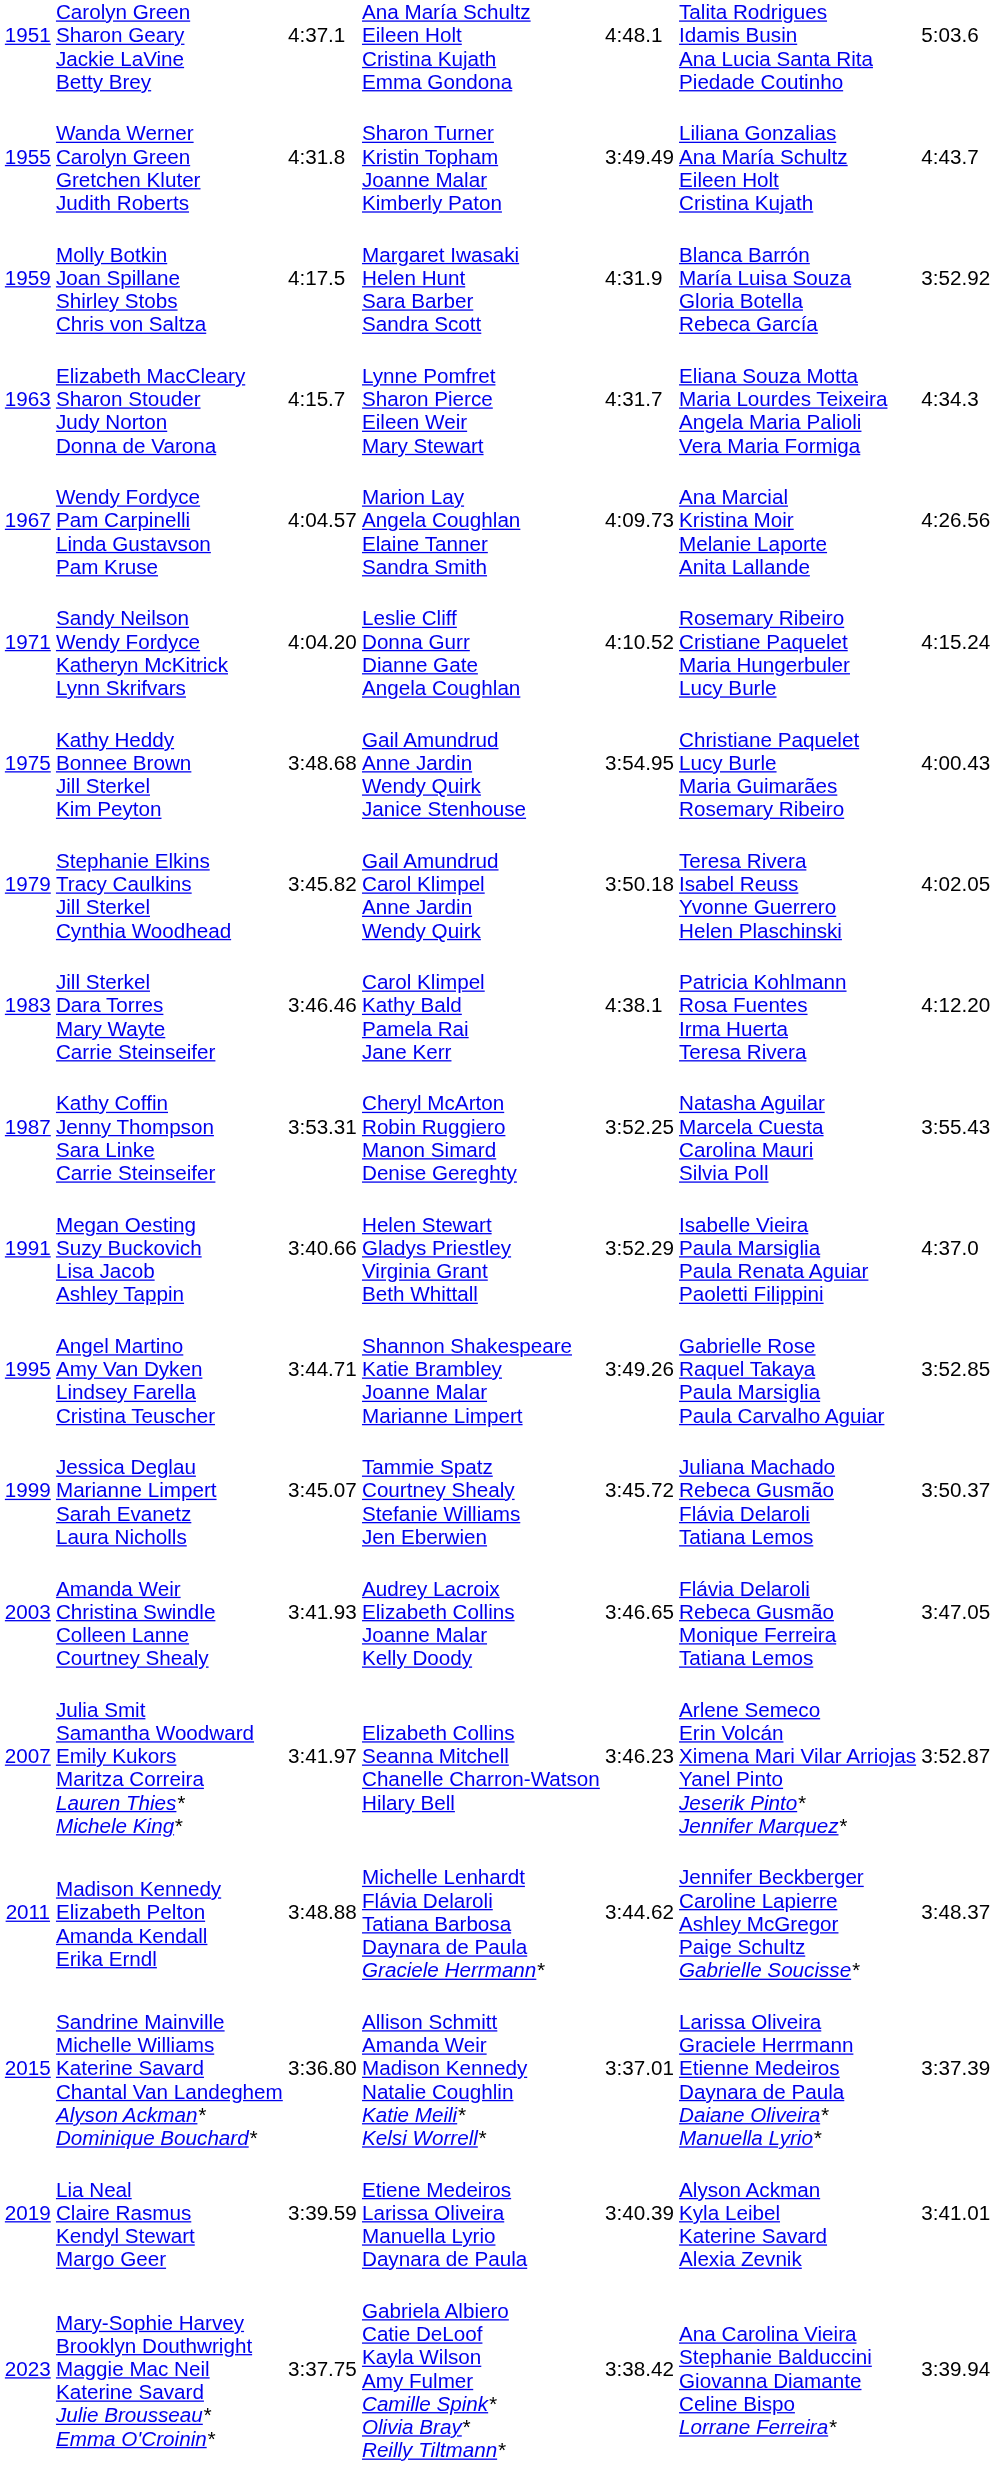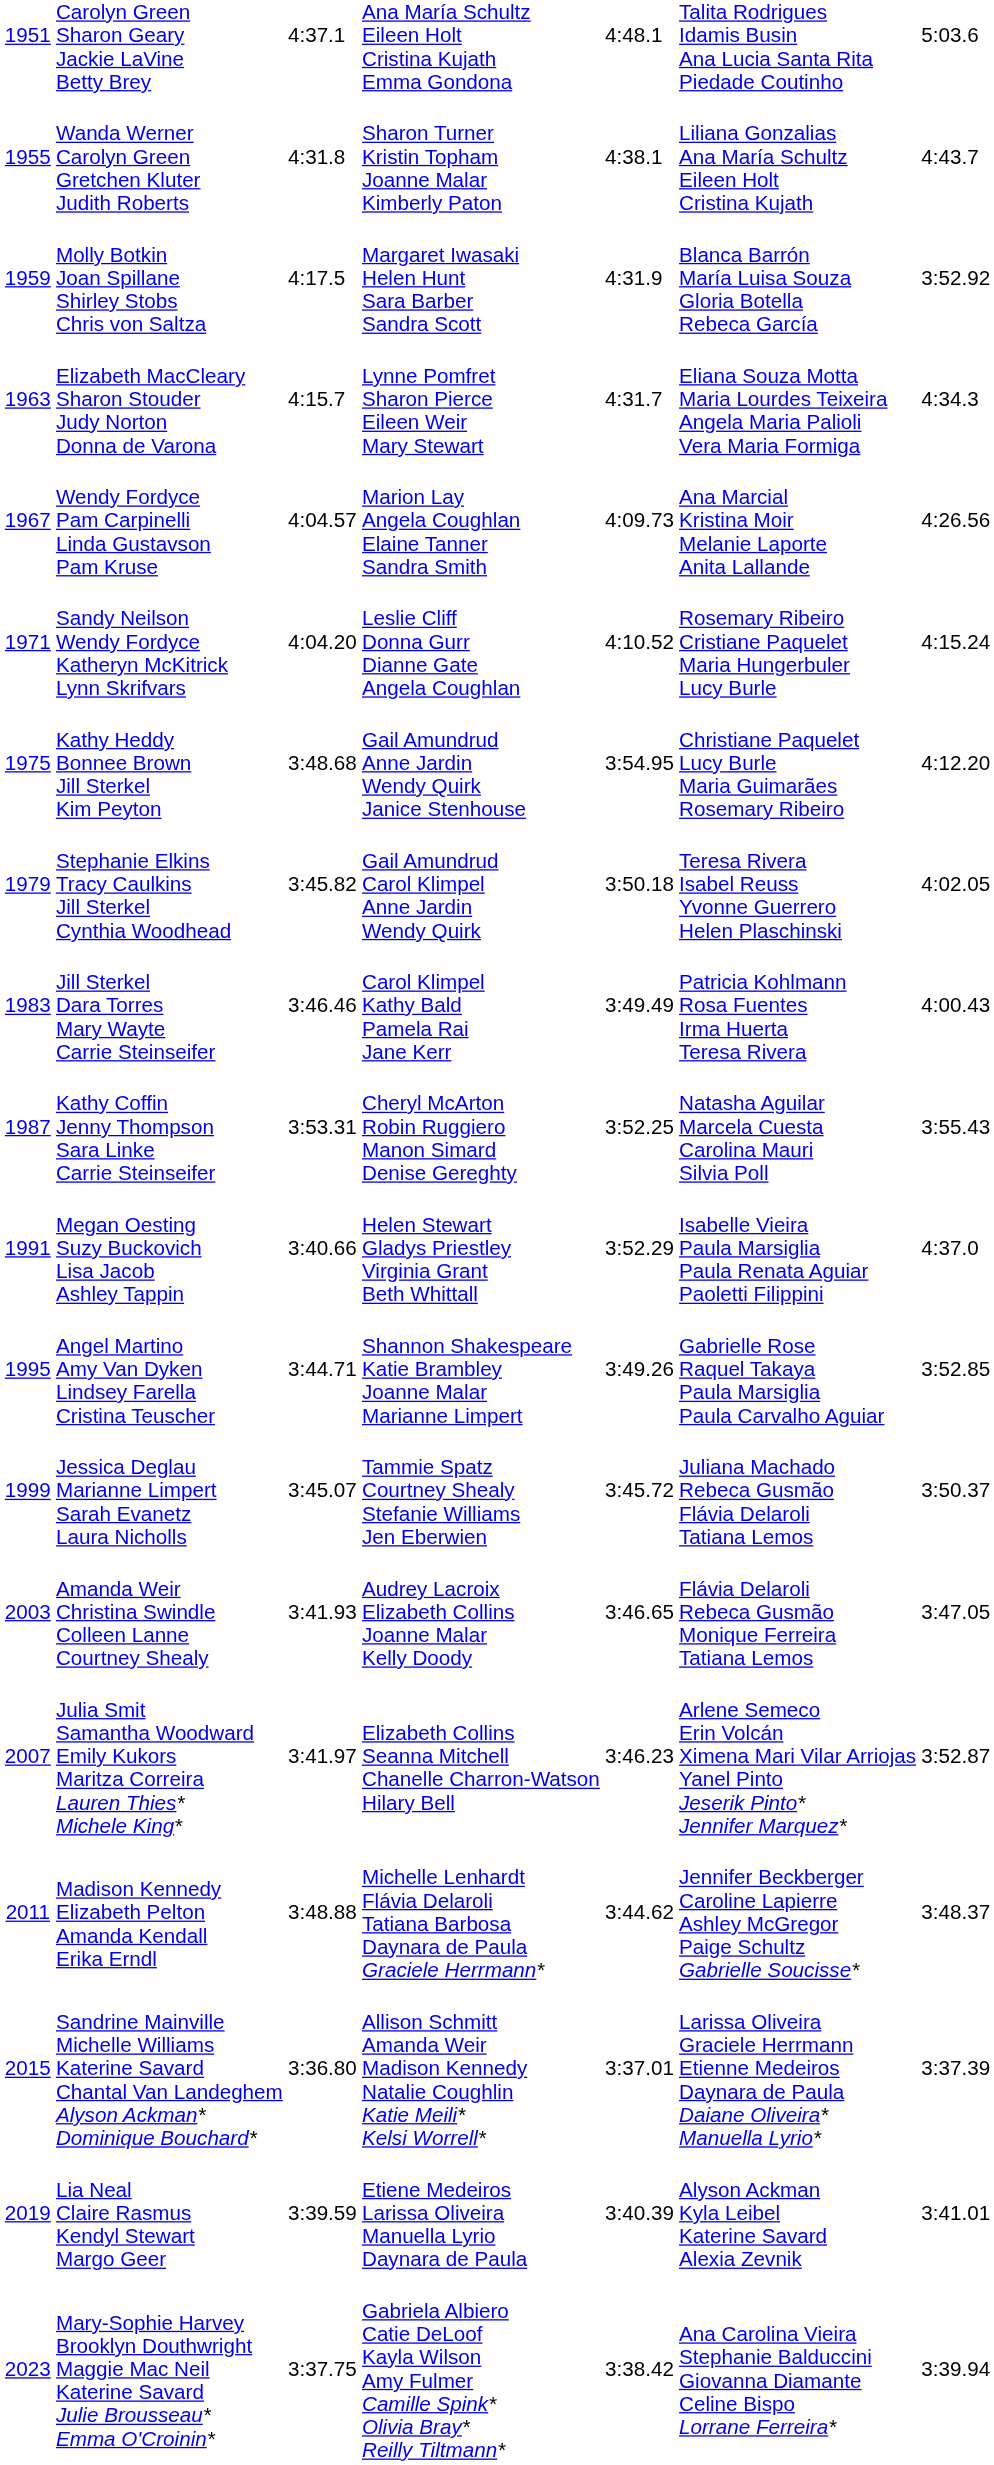 <table>
 <tr>
 <td align=center><a href='#'>1951</a></td>
 <td><br><a href='#'>Carolyn Green</a><br><a href='#'>Sharon Geary</a><br><a href='#'>Jackie LaVine</a><br><a href='#'>Betty Brey</a></td>
 <td>4:37.1</td>
 <td><br><a href='#'>Ana María Schultz</a><br><a href='#'>Eileen Holt</a><br><a href='#'>Cristina Kujath</a><br><a href='#'>Emma Gondona</a></td>
 <td>4:48.1</td>
 <td><br><a href='#'>Talita Rodrigues</a><br><a href='#'>Idamis Busin</a><br><a href='#'>Ana Lucia Santa Rita</a><br><a href='#'>Piedade Coutinho</a></td>
 <td>5:03.6</td>
 </tr>
 <tr>
 <td align=center><a href='#'>1955</a></td>
 <td><br><a href='#'>Wanda Werner</a><br><a href='#'>Carolyn Green</a><br><a href='#'>Gretchen Kluter</a><br><a href='#'>Judith Roberts</a></td>
 <td>4:31.8</td>
 <td><br><a href='#'>Sharon Turner</a><br><a href='#'>Kristin Topham</a><br><a href='#'>Joanne Malar</a><br><a href='#'>Kimberly Paton</a></td>
-<td>3:49.49</td>
+<td>4:38.1</td>
 <td><br><a href='#'>Liliana Gonzalias</a><br><a href='#'>Ana María Schultz</a><br><a href='#'>Eileen Holt</a><br><a href='#'>Cristina Kujath</a></td>
 <td>4:43.7</td>
 </tr>
 <tr>
 <td align=center><a href='#'>1959</a></td>
 <td><br><a href='#'>Molly Botkin</a><br><a href='#'>Joan Spillane</a><br><a href='#'>Shirley Stobs</a><br><a href='#'>Chris von Saltza</a></td>
 <td>4:17.5</td>
 <td><br><a href='#'>Margaret Iwasaki</a><br><a href='#'>Helen Hunt</a><br><a href='#'>Sara Barber</a><br><a href='#'>Sandra Scott</a></td>
 <td>4:31.9</td>
 <td><br><a href='#'>Blanca Barrón</a><br><a href='#'>María Luisa Souza</a><br><a href='#'>Gloria Botella</a><br><a href='#'>Rebeca García</a></td>
 <td>3:52.92</td>
 </tr>
 <tr>
 <td align=center><a href='#'>1963</a></td>
 <td><br><a href='#'>Elizabeth MacCleary</a><br><a href='#'>Sharon Stouder</a><br><a href='#'>Judy Norton</a><br><a href='#'>Donna de Varona</a></td>
 <td>4:15.7</td>
 <td><br><a href='#'>Lynne Pomfret</a><br><a href='#'>Sharon Pierce</a><br><a href='#'>Eileen Weir</a><br><a href='#'>Mary Stewart</a></td>
 <td>4:31.7</td>
 <td><br><a href='#'>Eliana Souza Motta</a><br><a href='#'>Maria Lourdes Teixeira</a><br><a href='#'>Angela Maria Palioli</a><br><a href='#'>Vera Maria Formiga</a></td>
 <td>4:34.3</td>
 </tr>
 <tr>
 <td align=center><a href='#'>1967</a></td>
 <td><br><a href='#'>Wendy Fordyce</a><br><a href='#'>Pam Carpinelli</a><br><a href='#'>Linda Gustavson</a><br><a href='#'>Pam Kruse</a></td>
 <td>4:04.57</td>
 <td><br><a href='#'>Marion Lay</a><br><a href='#'>Angela Coughlan</a><br><a href='#'>Elaine Tanner</a><br><a href='#'>Sandra Smith</a></td>
 <td>4:09.73</td>
 <td><br><a href='#'>Ana Marcial</a><br><a href='#'>Kristina Moir</a><br><a href='#'>Melanie Laporte</a><br><a href='#'>Anita Lallande</a></td>
 <td>4:26.56</td>
 </tr>
 <tr>
 <td align=center><a href='#'>1971</a></td>
 <td><br><a href='#'>Sandy Neilson</a><br><a href='#'>Wendy Fordyce</a><br><a href='#'>Katheryn McKitrick</a><br><a href='#'>Lynn Skrifvars</a></td>
 <td>4:04.20</td>
 <td><br><a href='#'>Leslie Cliff</a><br><a href='#'>Donna Gurr</a><br><a href='#'>Dianne Gate</a><br><a href='#'>Angela Coughlan</a></td>
 <td>4:10.52</td>
 <td><br><a href='#'>Rosemary Ribeiro</a><br><a href='#'>Cristiane Paquelet</a><br><a href='#'>Maria Hungerbuler</a><br><a href='#'>Lucy Burle</a></td>
 <td>4:15.24</td>
 </tr>
 <tr>
 <td align=center><a href='#'>1975</a></td>
 <td><br><a href='#'>Kathy Heddy</a><br><a href='#'>Bonnee Brown</a><br><a href='#'>Jill Sterkel</a><br><a href='#'>Kim Peyton</a></td>
 <td>3:48.68</td>
 <td><br><a href='#'>Gail Amundrud</a><br><a href='#'>Anne Jardin</a><br><a href='#'>Wendy Quirk</a><br><a href='#'>Janice Stenhouse</a></td>
 <td>3:54.95</td>
 <td><br><a href='#'>Christiane Paquelet</a><br><a href='#'>Lucy Burle</a><br><a href='#'>Maria Guimarães</a><br><a href='#'>Rosemary Ribeiro</a></td>
-<td>4:00.43</td>
+<td>4:12.20</td>
 </tr>
 <tr>
 <td align=center><a href='#'>1979</a></td>
 <td><br><a href='#'>Stephanie Elkins</a><br><a href='#'>Tracy Caulkins</a><br><a href='#'>Jill Sterkel</a><br><a href='#'>Cynthia Woodhead</a></td>
 <td>3:45.82</td>
 <td><br><a href='#'>Gail Amundrud</a><br><a href='#'>Carol Klimpel</a><br><a href='#'>Anne Jardin</a><br><a href='#'>Wendy Quirk</a></td>
 <td>3:50.18</td>
 <td><br><a href='#'>Teresa Rivera</a><br><a href='#'>Isabel Reuss</a><br><a href='#'>Yvonne Guerrero</a><br><a href='#'>Helen Plaschinski</a></td>
 <td>4:02.05</td>
 </tr>
 <tr>
 <td align=center><a href='#'>1983</a></td>
 <td><br><a href='#'>Jill Sterkel</a><br><a href='#'>Dara Torres</a><br><a href='#'>Mary Wayte</a><br><a href='#'>Carrie Steinseifer</a></td>
 <td>3:46.46</td>
 <td><br><a href='#'>Carol Klimpel</a><br><a href='#'>Kathy Bald</a><br><a href='#'>Pamela Rai</a><br><a href='#'>Jane Kerr</a></td>
-<td>4:38.1</td>
+<td>3:49.49</td>
 <td><br><a href='#'>Patricia Kohlmann</a><br><a href='#'>Rosa Fuentes</a><br><a href='#'>Irma Huerta</a><br><a href='#'>Teresa Rivera</a></td>
-<td>4:12.20</td>
+<td>4:00.43</td>
 </tr>
 <tr>
 <td align=center><a href='#'>1987</a></td>
 <td><br><a href='#'>Kathy Coffin</a><br><a href='#'>Jenny Thompson</a><br><a href='#'>Sara Linke</a><br><a href='#'>Carrie Steinseifer</a></td>
 <td>3:53.31</td>
 <td><br><a href='#'>Cheryl McArton</a><br><a href='#'>Robin Ruggiero</a><br><a href='#'>Manon Simard</a><br><a href='#'>Denise Gereghty</a></td>
 <td>3:52.25</td>
 <td><br><a href='#'>Natasha Aguilar</a><br><a href='#'>Marcela Cuesta</a><br><a href='#'>Carolina Mauri</a><br><a href='#'>Silvia Poll</a></td>
 <td>3:55.43</td>
 </tr>
 <tr>
 <td align=center><a href='#'>1991</a></td>
 <td><br><a href='#'>Megan Oesting</a><br><a href='#'>Suzy Buckovich</a><br><a href='#'>Lisa Jacob</a><br><a href='#'>Ashley Tappin</a></td>
 <td>3:40.66</td>
 <td><br><a href='#'>Helen Stewart</a><br><a href='#'>Gladys Priestley</a><br><a href='#'>Virginia Grant</a><br><a href='#'>Beth Whittall</a></td>
 <td>3:52.29</td>
 <td><br><a href='#'>Isabelle Vieira</a><br><a href='#'>Paula Marsiglia</a><br><a href='#'>Paula Renata Aguiar</a><br><a href='#'>Paoletti Filippini</a></td>
 <td>4:37.0</td>
 </tr>
 <tr>
 <td align=center><a href='#'>1995</a></td>
 <td><br><a href='#'>Angel Martino</a><br><a href='#'>Amy Van Dyken</a><br><a href='#'>Lindsey Farella</a><br><a href='#'>Cristina Teuscher</a></td>
 <td>3:44.71</td>
 <td><br><a href='#'>Shannon Shakespeare</a><br><a href='#'>Katie Brambley</a><br><a href='#'>Joanne Malar</a><br><a href='#'>Marianne Limpert</a></td>
 <td>3:49.26</td>
 <td><br><a href='#'>Gabrielle Rose</a><br><a href='#'>Raquel Takaya</a><br><a href='#'>Paula Marsiglia</a><br><a href='#'>Paula Carvalho Aguiar</a></td>
 <td>3:52.85</td>
 </tr>
 <tr>
 <td align=center><a href='#'>1999</a></td>
 <td><br><a href='#'>Jessica Deglau</a><br><a href='#'>Marianne Limpert</a><br><a href='#'>Sarah Evanetz</a><br><a href='#'>Laura Nicholls</a></td>
 <td>3:45.07</td>
 <td><br><a href='#'>Tammie Spatz</a><br><a href='#'>Courtney Shealy</a><br><a href='#'>Stefanie Williams</a><br><a href='#'>Jen Eberwien</a></td>
 <td>3:45.72</td>
 <td><br><a href='#'>Juliana Machado</a><br><a href='#'>Rebeca Gusmão</a><br><a href='#'>Flávia Delaroli</a><br><a href='#'>Tatiana Lemos</a></td>
 <td>3:50.37</td>
 </tr>
 <tr>
 <td align=center><a href='#'>2003</a></td>
 <td><br><a href='#'>Amanda Weir</a><br><a href='#'>Christina Swindle</a><br><a href='#'>Colleen Lanne</a><br><a href='#'>Courtney Shealy</a></td>
 <td>3:41.93</td>
 <td><br><a href='#'>Audrey Lacroix</a><br><a href='#'>Elizabeth Collins</a><br><a href='#'>Joanne Malar</a><br><a href='#'>Kelly Doody</a></td>
 <td>3:46.65</td>
 <td><br><a href='#'>Flávia Delaroli</a><br><a href='#'>Rebeca Gusmão</a><br><a href='#'>Monique Ferreira</a><br><a href='#'>Tatiana Lemos</a></td>
 <td>3:47.05</td>
 </tr>
 <tr>
 <td align=center><a href='#'>2007</a></td>
 <td><br><a href='#'>Julia Smit</a><br><a href='#'>Samantha Woodward</a><br><a href='#'>Emily Kukors</a><br><a href='#'>Maritza Correira</a><br><em><a href='#'>Lauren Thies</a>*</em><br><em><a href='#'>Michele King</a>*</em></td>
 <td>3:41.97</td>
 <td><br><a href='#'>Elizabeth Collins</a><br><a href='#'>Seanna Mitchell</a><br><a href='#'>Chanelle Charron-Watson</a><br><a href='#'>Hilary Bell</a></td>
 <td>3:46.23</td>
 <td><br><a href='#'>Arlene Semeco</a><br><a href='#'>Erin Volcán</a><br><a href='#'>Ximena Mari Vilar Arriojas</a><br><a href='#'>Yanel Pinto</a><br><em><a href='#'>Jeserik Pinto</a>*</em><br><em><a href='#'>Jennifer Marquez</a>*</em></td>
 <td>3:52.87</td>
 </tr>
 <tr>
 <td align=center><a href='#'>2011</a></td>
 <td><br><a href='#'>Madison Kennedy</a><br><a href='#'>Elizabeth Pelton</a><br><a href='#'>Amanda Kendall</a><br><a href='#'>Erika Erndl</a></td>
 <td>3:48.88</td>
 <td><br><a href='#'>Michelle Lenhardt</a><br><a href='#'>Flávia Delaroli</a><br><a href='#'>Tatiana Barbosa</a><br><a href='#'>Daynara de Paula</a><br><em><a href='#'>Graciele Herrmann</a>*</em></td>
 <td>3:44.62</td>
 <td><br><a href='#'>Jennifer Beckberger</a><br><a href='#'>Caroline Lapierre</a><br><a href='#'>Ashley McGregor</a><br><a href='#'>Paige Schultz</a><br><em><a href='#'>Gabrielle Soucisse</a>*</em></td>
 <td>3:48.37</td>
 </tr>
 <tr>
 <td align=center><a href='#'>2015</a></td>
 <td><br><a href='#'>Sandrine Mainville</a><br><a href='#'>Michelle Williams</a><br><a href='#'>Katerine Savard</a><br><a href='#'>Chantal Van Landeghem</a><br><em><a href='#'>Alyson Ackman</a>*</em><br><em><a href='#'>Dominique Bouchard</a>*</em></td>
 <td>3:36.80</td>
 <td><br><a href='#'>Allison Schmitt</a><br><a href='#'>Amanda Weir</a><br><a href='#'>Madison Kennedy</a><br><a href='#'>Natalie Coughlin</a><br><em><a href='#'>Katie Meili</a>*</em><br><em><a href='#'>Kelsi Worrell</a>*</em></td>
 <td>3:37.01</td>
 <td><br><a href='#'>Larissa Oliveira</a><br><a href='#'>Graciele Herrmann</a><br><a href='#'>Etienne Medeiros</a><br><a href='#'>Daynara de Paula</a><br><em><a href='#'>Daiane Oliveira</a>*</em><br><em><a href='#'>Manuella Lyrio</a>*</em></td>
 <td>3:37.39</td>
 </tr>
 <tr>
 <td align=center><a href='#'>2019</a></td>
 <td><br><a href='#'>Lia Neal</a><br><a href='#'>Claire Rasmus</a><br><a href='#'>Kendyl Stewart</a><br><a href='#'>Margo Geer</a></td>
 <td>3:39.59</td>
 <td><br><a href='#'>Etiene Medeiros</a><br><a href='#'>Larissa Oliveira</a><br><a href='#'>Manuella Lyrio</a><br><a href='#'>Daynara de Paula</a></td>
 <td>3:40.39</td>
 <td><br><a href='#'>Alyson Ackman</a><br><a href='#'>Kyla Leibel</a><br><a href='#'>Katerine Savard</a><br><a href='#'>Alexia Zevnik</a></td>
 <td>3:41.01</td>
 </tr>
 <tr>
 <td align=center><a href='#'>2023</a></td>
 <td><br><a href='#'>Mary-Sophie Harvey</a><br><a href='#'>Brooklyn Douthwright</a><br><a href='#'>Maggie Mac Neil</a><br><a href='#'>Katerine Savard</a><br><em><a href='#'>Julie Brousseau</a>*</em><br><em><a href='#'>Emma O'Croinin</a>*</em></td>
 <td>3:37.75</td>
 <td><br><a href='#'>Gabriela Albiero</a><br><a href='#'>Catie DeLoof</a><br><a href='#'>Kayla Wilson</a><br><a href='#'>Amy Fulmer</a><br><em><a href='#'>Camille Spink</a>*</em><br><em><a href='#'>Olivia Bray</a>*</em><br><em><a href='#'>Reilly Tiltmann</a>*</em></td>
 <td>3:38.42</td>
 <td><br><a href='#'>Ana Carolina Vieira</a><br><a href='#'>Stephanie Balduccini</a><br><a href='#'>Giovanna Diamante</a><br><a href='#'>Celine Bispo</a><br><em><a href='#'>Lorrane Ferreira</a>*</em></td>
 <td>3:39.94</td>
 </tr>
 </table>
